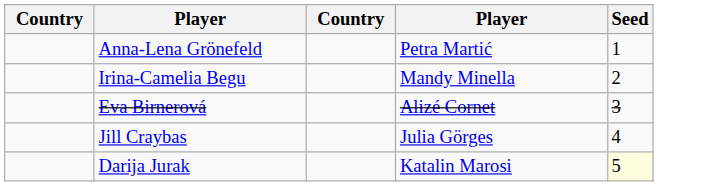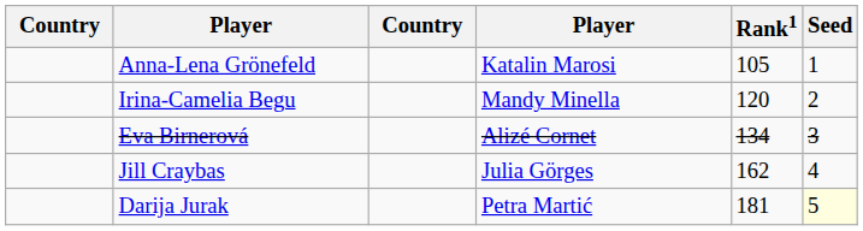 <table class="sortable wikitable">
 <tr>
 <th width="70">Country</th>
 <th width="175">Player</th>
 <th width="70">Country</th>
 <th width="175">Player</th>
+<th>Rank<sup>1</sup></th>
 <th>Seed</th>
 </tr>
 <tr>
 <td></td>
 <td><a href='#'>Anna-Lena Grönefeld</a></td>
 <td></td>
-<td><a href='#'>Petra Martić</a></td>
+<td><a href='#'>Katalin Marosi</a></td>
+<td>105</td>
 <td>1</td>
 </tr>
 <tr>
 <td></td>
 <td><a href='#'>Irina-Camelia Begu</a></td>
 <td></td>
 <td><a href='#'>Mandy Minella</a></td>
+<td>120</td>
 <td>2</td>
 </tr>
 <tr>
 <td><s></s></td>
 <td><s><a href='#'>Eva Birnerová</a></s></td>
 <td><s></s></td>
 <td><s><a href='#'>Alizé Cornet</a></s></td>
+<td><s>134</s></td>
 <td><s>3</s></td>
 </tr>
 <tr>
 <td></td>
 <td><a href='#'>Jill Craybas</a></td>
 <td></td>
 <td><a href='#'>Julia Görges</a></td>
+<td>162</td>
 <td>4</td>
 </tr>
 <tr>
 <td></td>
 <td><a href='#'>Darija Jurak</a></td>
 <td></td>
-<td><a href='#'>Katalin Marosi</a></td>
+<td><a href='#'>Petra Martić</a></td>
+<td>181</td>
 <td style="background: lightyellow;">5</td>
 </tr>
 </table>
